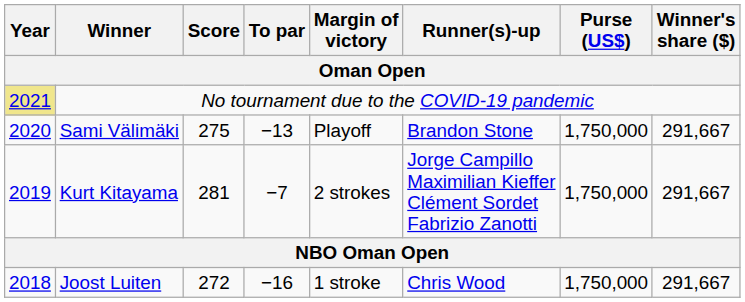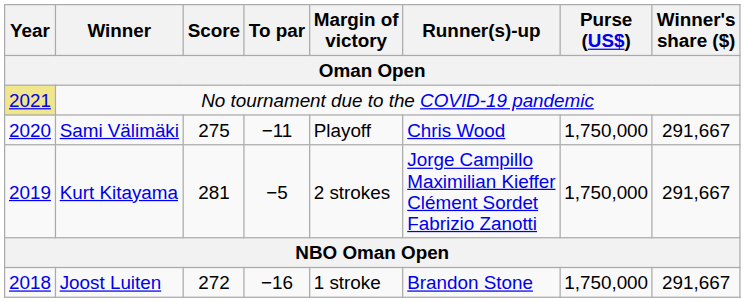 <table class=wikitable style="font-size:95%">
 <tr>
 <th>Year</th>
 <th>Winner</th>
 <th>Score</th>
 <th>To par</th>
 <th>Margin of<br>victory</th>
 <th>Runner(s)-up</th>
 <th>Purse<br>(<a href='#'>US$</a>)</th>
 <th>Winner's<br>share ($)</th>
 </tr>
 <tr>
 <th colspan=11>Oman Open</th>
 </tr>
 <tr>
 <td style="background: khaki;"><a href='#'>2021</a></td>
 <td colspan=10 align=center><em>No tournament due to the <a href='#'>COVID-19 pandemic</a></em></td>
 </tr>
 <tr>
 <td><a href='#'>2020</a></td>
 <td> <a href='#'>Sami Välimäki</a></td>
 <td align=center>275</td>
-<td align=center>−13</td>
+<td align=center>−11</td>
 <td>Playoff</td>
-<td> <a href='#'>Brandon Stone</a></td>
+<td> <a href='#'>Chris Wood</a></td>
 <td align=center>1,750,000</td>
 <td align=center>291,667</td>
 </tr>
 <tr>
 <td><a href='#'>2019</a></td>
 <td> <a href='#'>Kurt Kitayama</a></td>
 <td align=center>281</td>
-<td align=center>−7</td>
+<td align=center>−5</td>
 <td>2 strokes</td>
 <td> <a href='#'>Jorge Campillo</a><br> <a href='#'>Maximilian Kieffer</a><br> <a href='#'>Clément Sordet</a><br> <a href='#'>Fabrizio Zanotti</a></td>
 <td align=center>1,750,000</td>
 <td align=center>291,667</td>
 </tr>
 <tr>
 <th colspan="11">NBO Oman Open</th>
 </tr>
 <tr>
 <td><a href='#'>2018</a></td>
 <td> <a href='#'>Joost Luiten</a></td>
 <td align=center>272</td>
 <td align=center>−16</td>
 <td>1 stroke</td>
-<td> <a href='#'>Chris Wood</a></td>
+<td> <a href='#'>Brandon Stone</a></td>
 <td align=center>1,750,000</td>
 <td align=center>291,667</td>
 </tr>
 </table>
